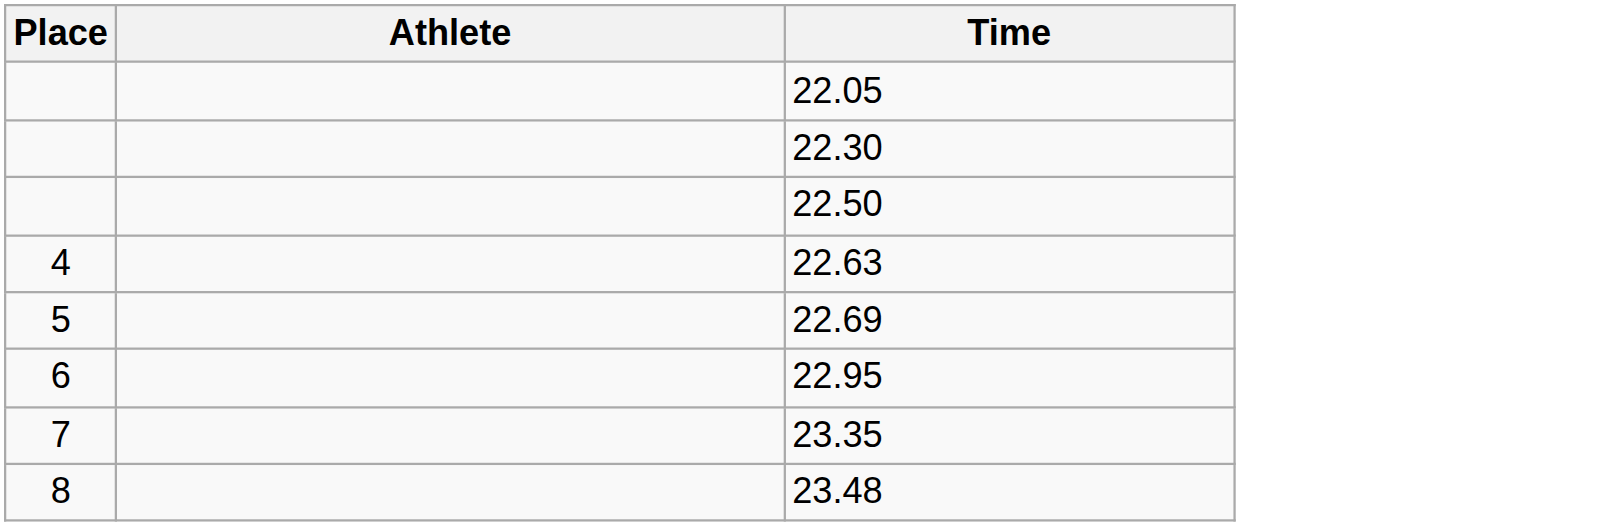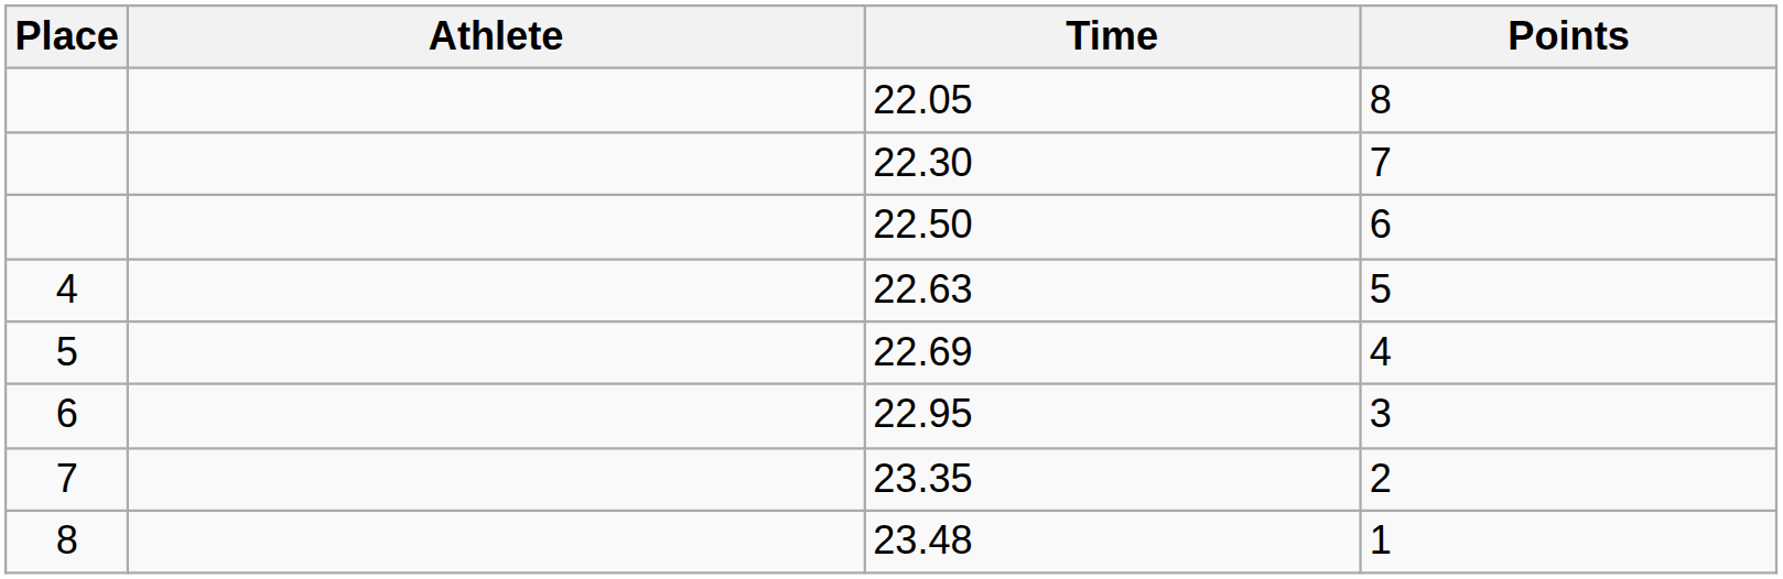 <table class=wikitable>
 <tr>
 <th>Place</th>
 <th style="width:18em">Athlete</th>
 <th style="width:12em">Time</th>
+<th style="width:10em">Points</th>
 </tr>
 <tr>
 <td align=center></td>
 <td></td>
 <td>22.05 </td>
+<td>8</td>
 </tr>
 <tr>
 <td align=center></td>
 <td></td>
 <td>22.30</td>
+<td>7</td>
 </tr>
 <tr>
 <td align=center></td>
 <td></td>
 <td>22.50</td>
+<td>6</td>
 </tr>
 <tr>
 <td align=center>4</td>
 <td></td>
 <td>22.63 </td>
+<td>5</td>
 </tr>
 <tr>
 <td align=center>5</td>
 <td></td>
 <td>22.69</td>
+<td>4</td>
 </tr>
 <tr>
 <td align=center>6</td>
 <td></td>
 <td>22.95</td>
+<td>3</td>
 </tr>
 <tr>
 <td align=center>7</td>
 <td></td>
 <td>23.35</td>
+<td>2</td>
 </tr>
 <tr>
 <td align=center>8</td>
 <td></td>
 <td>23.48</td>
+<td>1</td>
 </tr>
 </table>
